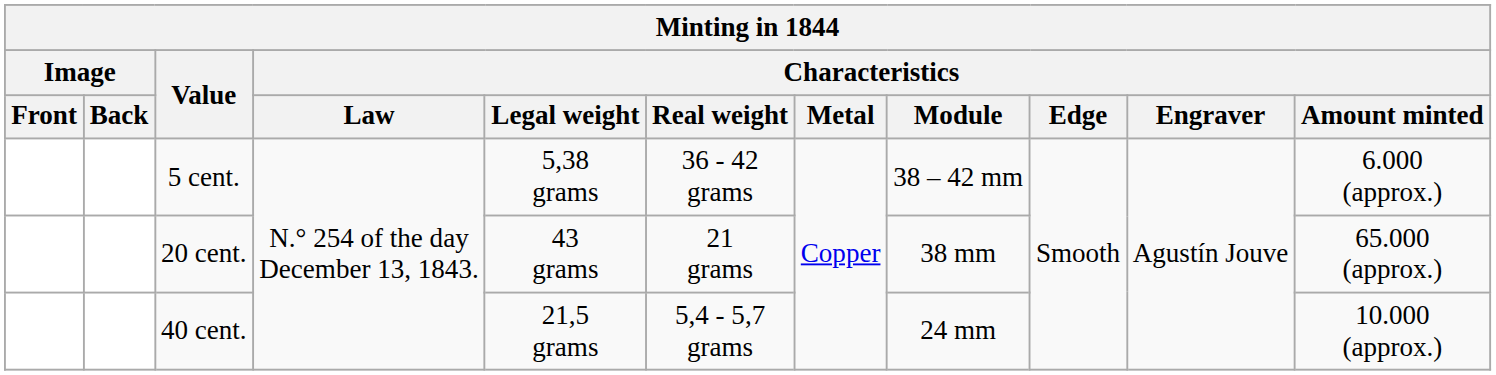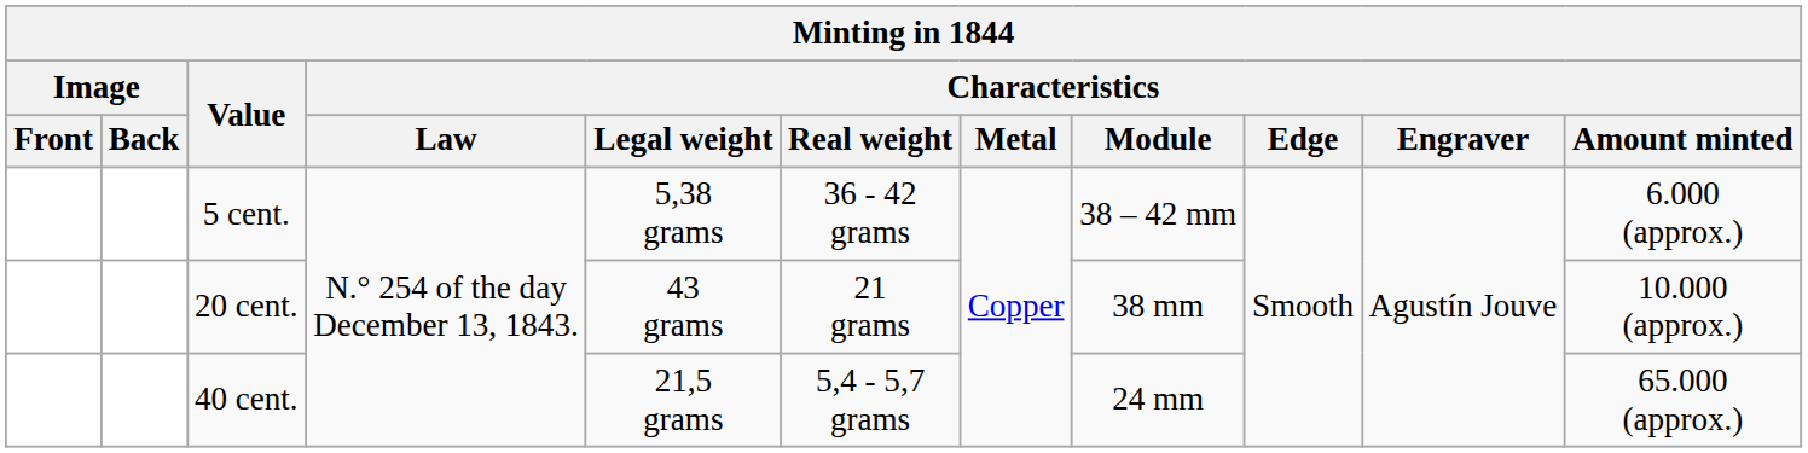 <table class="wikitable" align="center" style="font-size: 90%">
 <tr>
 <th colspan="11"><strong>Minting in 1844</strong></th>
 </tr>
 <tr>
 <th colspan="2">Image</th>
 <th rowspan="2">Value</th>
 <th colspan="8">Characteristics</th>
 </tr>
 <tr>
 <th>Front</th>
 <th>Back</th>
 <th>Law</th>
 <th>Legal weight</th>
 <th>Real weight</th>
 <th>Metal</th>
 <th>Module</th>
 <th>Edge</th>
 <th>Engraver</th>
 <th>Amount minted</th>
 </tr>
 <tr>
 <td align="center" bgcolor="#FFFFFF"></td>
 <td align="center" bgcolor="#FFFFFF"></td>
 <td style="text-align: center;">5 cent.</td>
 <td rowspan="3" style="text-align: center;">N.° 254 of the day<br>December 13, 1843.</td>
 <td style="text-align: center;">5,38<br>grams</td>
 <td style="text-align: center;">36 - 42<br>grams</td>
 <td rowspan="3" style="text-align: center;"><a href='#'>Copper</a></td>
 <td style="text-align: center;">38 – 42 mm</td>
 <td rowspan="3" style="text-align: center;">Smooth</td>
 <td rowspan="3" style="text-align: center;">Agustín Jouve</td>
 <td style="text-align: center;">6.000<br>(approx.)</td>
 </tr>
 <tr>
 <td align="center" bgcolor="#FFFFFF"></td>
 <td align="center" bgcolor="#FFFFFF"></td>
 <td style="text-align: center;">20 cent.</td>
 <td style="text-align: center;">43<br>grams</td>
 <td style="text-align: center;">21<br>grams</td>
 <td style="text-align: center;">38 mm</td>
-<td style="text-align: center;">65.000<br>(approx.)</td>
+<td style="text-align: center;">10.000<br>(approx.)</td>
 </tr>
 <tr>
 <td align="center" bgcolor="#FFFFFF"></td>
 <td align="center" bgcolor="#FFFFFF"></td>
 <td style="text-align: center;">40 cent.</td>
 <td style="text-align: center;">21,5<br>grams</td>
 <td style="text-align: center;">5,4 - 5,7<br>grams</td>
 <td style="text-align: center;">24 mm</td>
-<td style="text-align: center;">10.000<br>(approx.)</td>
+<td style="text-align: center;">65.000<br>(approx.)</td>
 </tr>
 </table>
